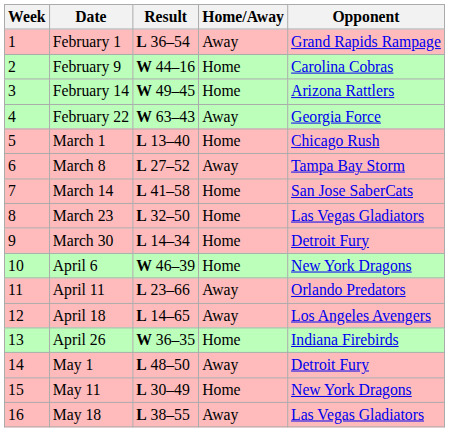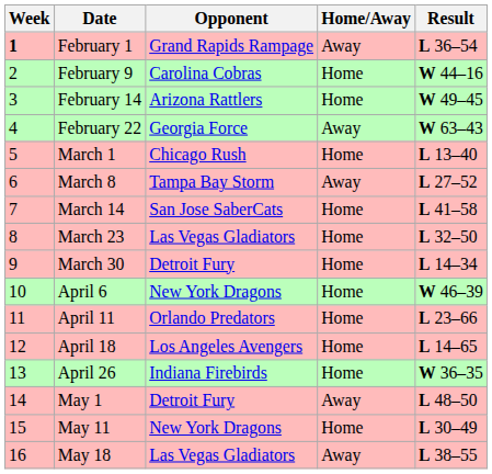 <table class="wikitable">
 <tr>
 <th>Week</th>
 <th>Date</th>
+<th>Opponent</th>
+<th>Home/Away</th>
 <th>Result</th>
-<th>Home/Away</th>
-<th>Opponent</th>
 </tr>
 <tr bgcolor="ffbbbb">
-<td>1</td>
+<td><strong>1</strong></td>
 <td>February 1</td>
+<td><a href='#'>Grand Rapids Rampage</a></td>
+<td>Away</td>
 <td><strong>L</strong> 36–54</td>
-<td>Away</td>
-<td><a href='#'>Grand Rapids Rampage</a></td>
 </tr>
 <tr bgcolor="bbffbb">
 <td>2</td>
 <td>February 9</td>
+<td><a href='#'>Carolina Cobras</a></td>
+<td>Home</td>
 <td><strong>W</strong> 44–16</td>
-<td>Home</td>
-<td><a href='#'>Carolina Cobras</a></td>
 </tr>
 <tr bgcolor="bbffbb">
 <td>3</td>
 <td>February 14</td>
+<td><a href='#'>Arizona Rattlers</a></td>
+<td>Home</td>
 <td><strong>W</strong> 49–45</td>
-<td>Home</td>
-<td><a href='#'>Arizona Rattlers</a></td>
 </tr>
 <tr bgcolor="bbffbb">
 <td>4</td>
 <td>February 22</td>
+<td><a href='#'>Georgia Force</a></td>
+<td>Away</td>
 <td><strong>W</strong> 63–43</td>
-<td>Away</td>
-<td><a href='#'>Georgia Force</a></td>
 </tr>
 <tr bgcolor="ffbbbb">
 <td>5</td>
 <td>March 1</td>
+<td><a href='#'>Chicago Rush</a></td>
+<td>Home</td>
 <td><strong>L</strong> 13–40</td>
-<td>Home</td>
-<td><a href='#'>Chicago Rush</a></td>
 </tr>
 <tr bgcolor="ffbbbb">
 <td>6</td>
 <td>March 8</td>
+<td><a href='#'>Tampa Bay Storm</a></td>
+<td>Away</td>
 <td><strong>L</strong> 27–52</td>
-<td>Away</td>
-<td><a href='#'>Tampa Bay Storm</a></td>
 </tr>
 <tr bgcolor="ffbbbb">
 <td>7</td>
 <td>March 14</td>
+<td><a href='#'>San Jose SaberCats</a></td>
+<td>Home</td>
 <td><strong>L</strong> 41–58</td>
-<td>Home</td>
-<td><a href='#'>San Jose SaberCats</a></td>
 </tr>
 <tr bgcolor="ffbbbb">
 <td>8</td>
 <td>March 23</td>
+<td><a href='#'>Las Vegas Gladiators</a></td>
+<td>Home</td>
 <td><strong>L</strong> 32–50</td>
-<td>Home</td>
-<td><a href='#'>Las Vegas Gladiators</a></td>
 </tr>
 <tr bgcolor="ffbbbb">
 <td>9</td>
 <td>March 30</td>
+<td><a href='#'>Detroit Fury</a></td>
+<td>Home</td>
 <td><strong>L</strong> 14–34</td>
-<td>Home</td>
-<td><a href='#'>Detroit Fury</a></td>
 </tr>
 <tr bgcolor="bbffbb">
 <td>10</td>
 <td>April 6</td>
+<td><a href='#'>New York Dragons</a></td>
+<td>Home</td>
 <td><strong>W</strong> 46–39</td>
-<td>Home</td>
-<td><a href='#'>New York Dragons</a></td>
 </tr>
 <tr bgcolor="ffbbbb">
 <td>11</td>
 <td>April 11</td>
+<td><a href='#'>Orlando Predators</a></td>
+<td>Home</td>
 <td><strong>L</strong> 23–66</td>
-<td>Away</td>
-<td><a href='#'>Orlando Predators</a></td>
 </tr>
 <tr bgcolor="ffbbbb">
 <td>12</td>
 <td>April 18</td>
+<td><a href='#'>Los Angeles Avengers</a></td>
+<td>Home</td>
 <td><strong>L</strong> 14–65</td>
-<td>Away</td>
-<td><a href='#'>Los Angeles Avengers</a></td>
 </tr>
 <tr bgcolor="bbffbb">
 <td>13</td>
 <td>April 26</td>
+<td><a href='#'>Indiana Firebirds</a></td>
+<td>Home</td>
 <td><strong>W</strong> 36–35</td>
-<td>Home</td>
-<td><a href='#'>Indiana Firebirds</a></td>
 </tr>
 <tr bgcolor="ffbbbb">
 <td>14</td>
 <td>May 1</td>
+<td><a href='#'>Detroit Fury</a></td>
+<td>Away</td>
 <td><strong>L</strong> 48–50</td>
-<td>Away</td>
-<td><a href='#'>Detroit Fury</a></td>
 </tr>
 <tr bgcolor="ffbbbb">
 <td>15</td>
 <td>May 11</td>
+<td><a href='#'>New York Dragons</a></td>
+<td>Home</td>
 <td><strong>L</strong> 30–49</td>
-<td>Home</td>
-<td><a href='#'>New York Dragons</a></td>
 </tr>
 <tr bgcolor="ffbbbb">
 <td>16</td>
 <td>May 18</td>
+<td><a href='#'>Las Vegas Gladiators</a></td>
+<td>Away</td>
 <td><strong>L</strong> 38–55</td>
-<td>Away</td>
-<td><a href='#'>Las Vegas Gladiators</a></td>
 </tr>
 </table>
